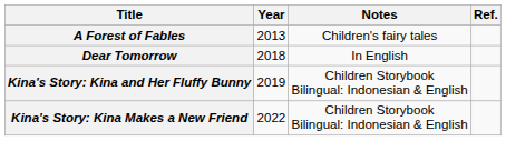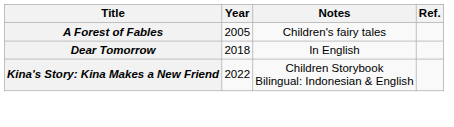 <table class="wikitable plainrowheaders" style="text-align:center;">
 <tr>
 <th scope="col">Title</th>
 <th scope="col">Year</th>
 <th scope="col">Notes</th>
 <th scope="col">Ref.</th>
 </tr>
 <tr>
 <th scope="row"><em>A Forest of Fables</em></th>
-<td>2013</td>
+<td>2005</td>
 <td>Children's fairy tales</td>
 <td></td>
 </tr>
 <tr>
 <th scope="row"><em>Dear Tomorrow</em></th>
 <td>2018</td>
 <td>In English</td>
 <td></td>
 </tr>
 <tr>
-<th scope="row"><em>Kina's Story: Kina and Her Fluffy Bunny</em></th>
-<td>2019</td>
-<td>Children Storybook<br>Bilingual: Indonesian & English</td>
-<td></td>
-</tr>
-<tr>
 <th scope="row"><em>Kina's Story: Kina Makes a New Friend</em></th>
 <td>2022</td>
 <td>Children Storybook<br>Bilingual: Indonesian & English</td>
 <td></td>
 </tr>
 </table>
